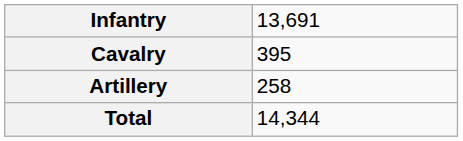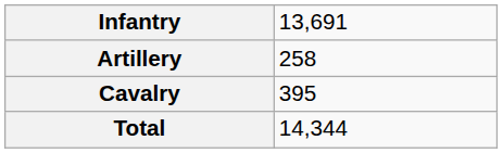 <table class="wikitable plainrowheaders" style="min-width:22em">
 <tr>
 <th scope=row>Infantry</th>
 <td>13,691</td>
 </tr>
 <tr>
+<th scope=row>Artillery</th>
+<td>258</td>
+</tr>
+<tr>
 <th scope=row>Cavalry</th>
 <td>395</td>
-</tr>
-<tr>
-<th scope=row>Artillery</th>
-<td>258</td>
 </tr>
 <tr>
 <th>Total</th>
 <td>14,344</td>
 </tr>
 </table>
